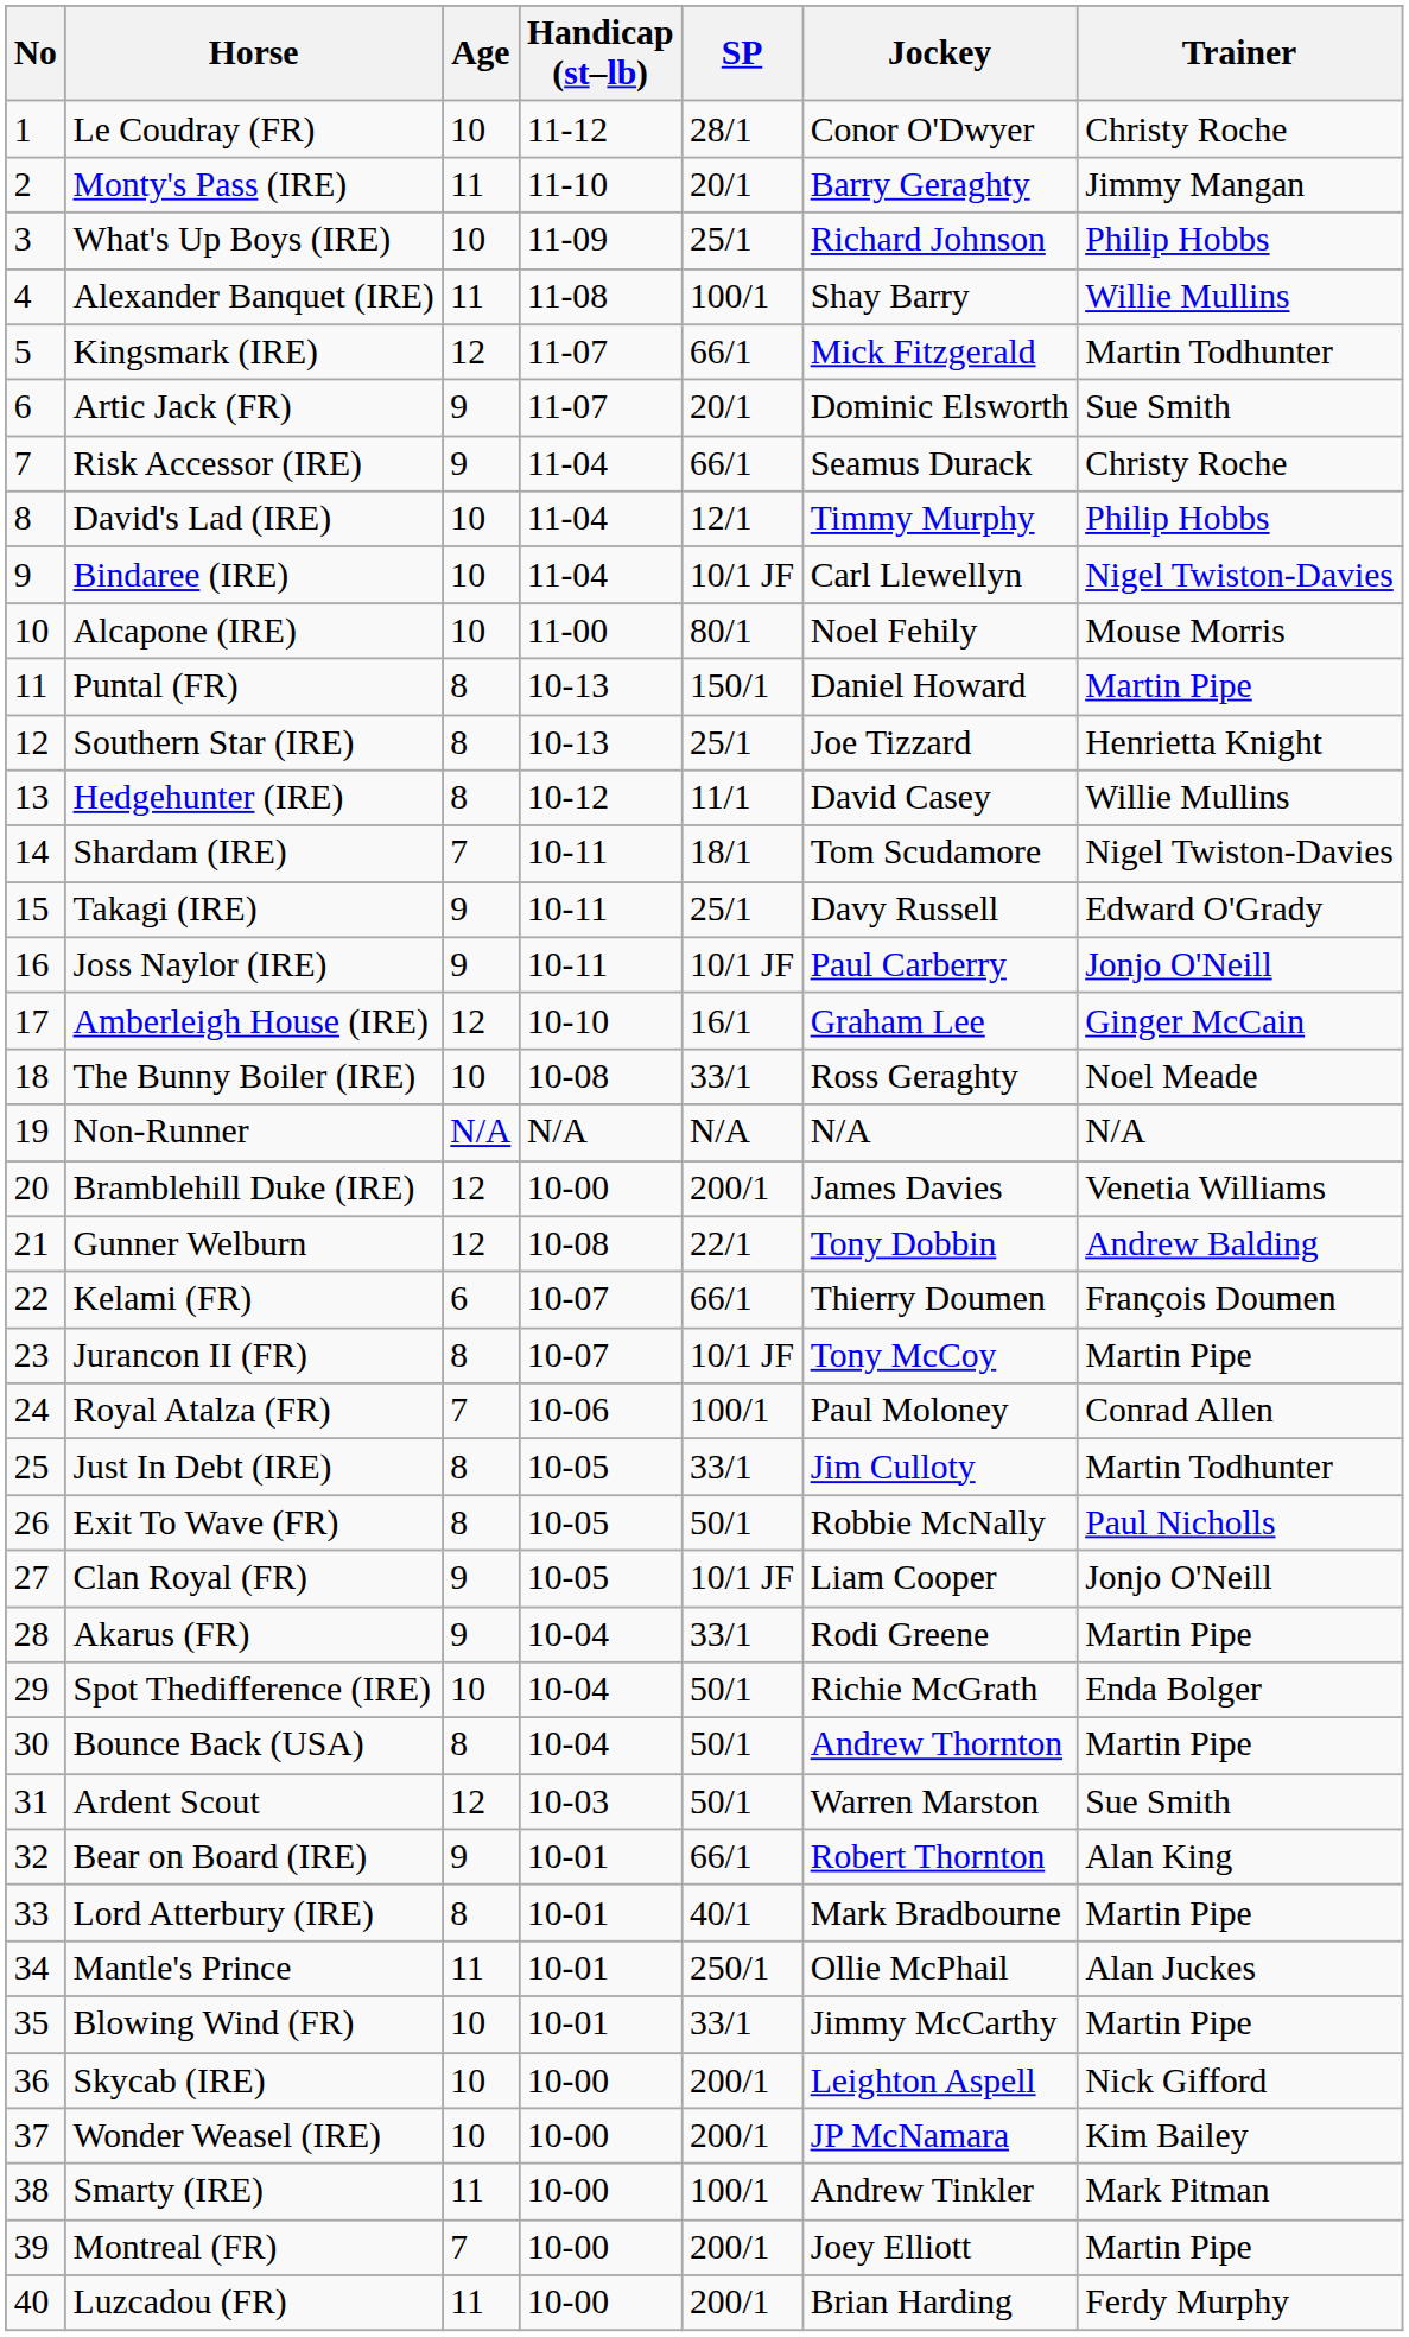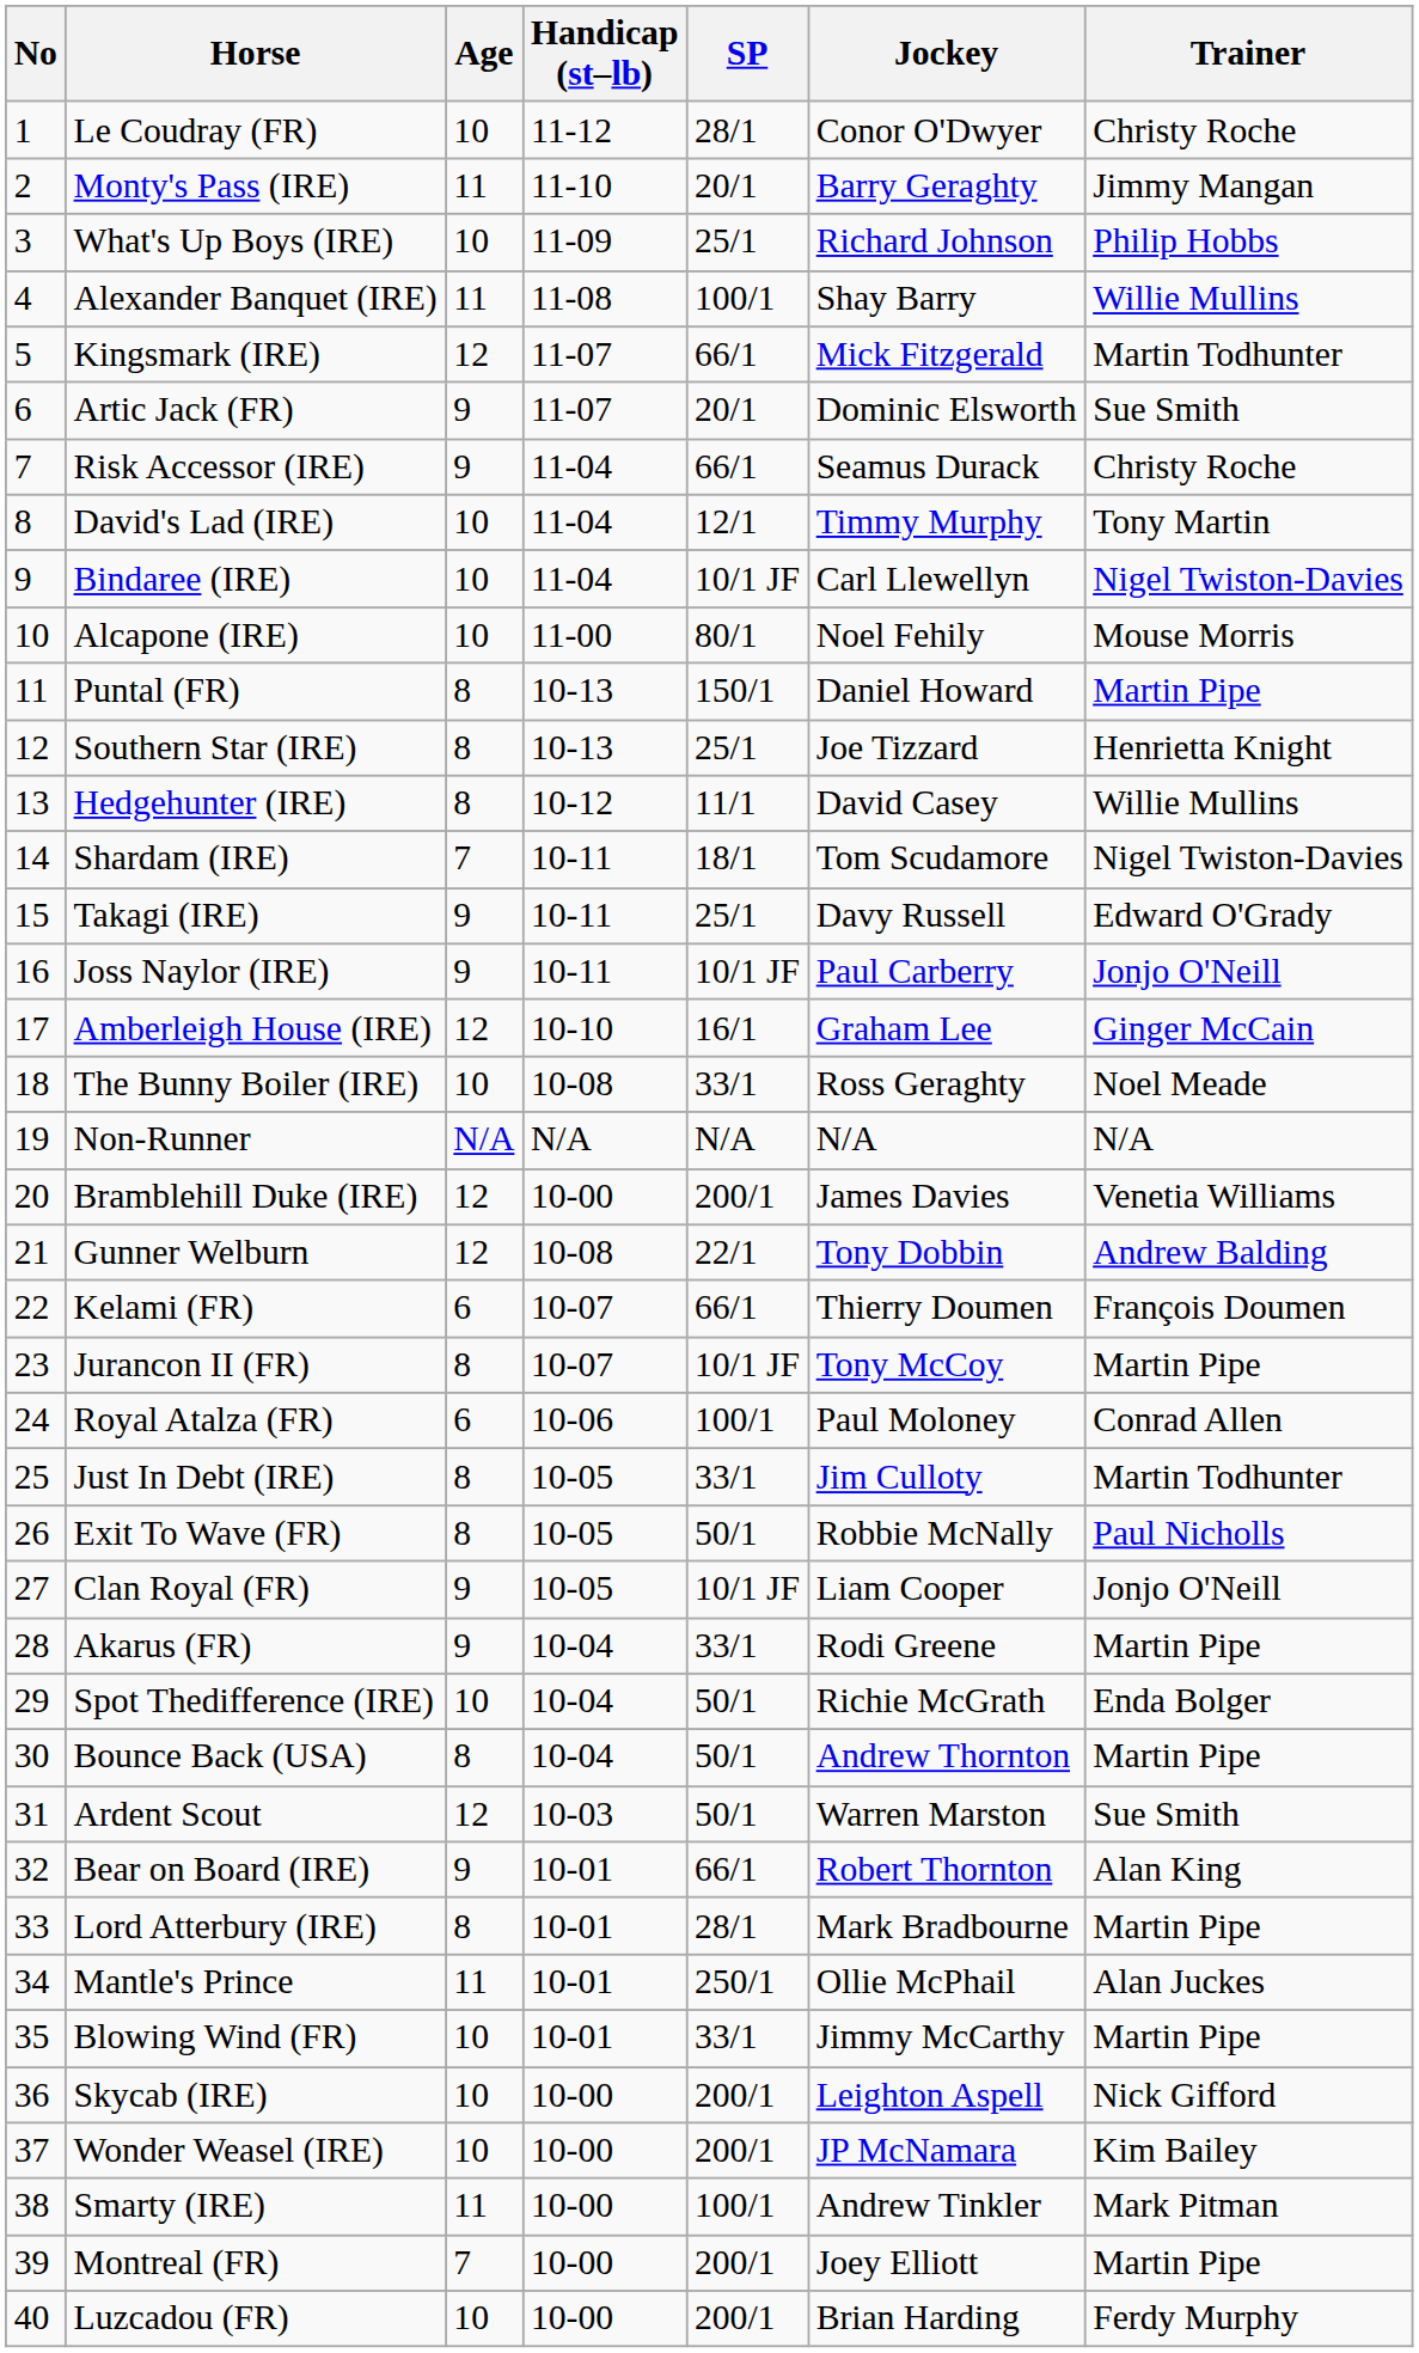 <table class="wikitable sortable">
 <tr>
 <th>No</th>
 <th>Horse</th>
 <th>Age</th>
 <th>Handicap<br>(<a href='#'>st</a>–<a href='#'>lb</a>)</th>
 <th><a href='#'>SP</a></th>
 <th>Jockey</th>
 <th>Trainer</th>
 </tr>
 <tr>
 <td>1</td>
 <td>Le Coudray (FR)</td>
 <td>10</td>
 <td>11-12</td>
 <td>28/1</td>
 <td>Conor O'Dwyer</td>
 <td>Christy Roche</td>
 </tr>
 <tr>
 <td>2</td>
 <td><a href='#'>Monty's Pass</a> (IRE)</td>
 <td>11</td>
 <td>11-10</td>
 <td>20/1</td>
 <td><a href='#'>Barry Geraghty</a></td>
 <td>Jimmy Mangan</td>
 </tr>
 <tr>
 <td>3</td>
 <td>What's Up Boys (IRE)</td>
 <td>10</td>
 <td>11-09</td>
 <td>25/1</td>
 <td><a href='#'>Richard Johnson</a></td>
 <td><a href='#'>Philip Hobbs</a></td>
 </tr>
 <tr>
 <td>4</td>
 <td>Alexander Banquet (IRE)</td>
 <td>11</td>
 <td>11-08</td>
 <td>100/1</td>
 <td>Shay Barry</td>
 <td><a href='#'>Willie Mullins</a></td>
 </tr>
 <tr>
 <td>5</td>
 <td>Kingsmark (IRE)</td>
 <td>12</td>
 <td>11-07</td>
 <td>66/1</td>
 <td><a href='#'>Mick Fitzgerald</a></td>
 <td>Martin Todhunter</td>
 </tr>
 <tr>
 <td>6</td>
 <td>Artic Jack (FR)</td>
 <td>9</td>
 <td>11-07</td>
 <td>20/1</td>
 <td>Dominic Elsworth</td>
 <td>Sue Smith</td>
 </tr>
 <tr>
 <td>7</td>
 <td>Risk Accessor (IRE)</td>
 <td>9</td>
 <td>11-04</td>
 <td>66/1</td>
 <td>Seamus Durack</td>
 <td>Christy Roche</td>
 </tr>
 <tr>
 <td>8</td>
 <td>David's Lad (IRE)</td>
 <td>10</td>
 <td>11-04</td>
 <td>12/1</td>
 <td><a href='#'>Timmy Murphy</a></td>
-<td><a href='#'>Philip Hobbs</a></td>
+<td>Tony Martin</td>
 </tr>
 <tr>
 <td>9</td>
 <td><a href='#'>Bindaree</a> (IRE)</td>
 <td>10</td>
 <td>11-04</td>
 <td>10/1 JF</td>
 <td>Carl Llewellyn</td>
 <td><a href='#'>Nigel Twiston-Davies</a></td>
 </tr>
 <tr>
 <td>10</td>
 <td>Alcapone (IRE)</td>
 <td>10</td>
 <td>11-00</td>
 <td>80/1</td>
 <td>Noel Fehily</td>
 <td>Mouse Morris</td>
 </tr>
 <tr>
 <td>11</td>
 <td>Puntal (FR)</td>
 <td>8</td>
 <td>10-13</td>
 <td>150/1</td>
 <td>Daniel Howard</td>
 <td><a href='#'>Martin Pipe</a></td>
 </tr>
 <tr>
 <td>12</td>
 <td>Southern Star (IRE)</td>
 <td>8</td>
 <td>10-13</td>
 <td>25/1</td>
 <td>Joe Tizzard</td>
 <td>Henrietta Knight</td>
 </tr>
 <tr>
 <td>13</td>
 <td><a href='#'>Hedgehunter</a> (IRE)</td>
 <td>8</td>
 <td>10-12</td>
 <td>11/1</td>
 <td>David Casey</td>
 <td>Willie Mullins</td>
 </tr>
 <tr>
 <td>14</td>
 <td>Shardam (IRE)</td>
 <td>7</td>
 <td>10-11</td>
 <td>18/1</td>
 <td>Tom Scudamore</td>
 <td>Nigel Twiston-Davies</td>
 </tr>
 <tr>
 <td>15</td>
 <td>Takagi (IRE)</td>
 <td>9</td>
 <td>10-11</td>
 <td>25/1</td>
 <td>Davy Russell</td>
 <td>Edward O'Grady</td>
 </tr>
 <tr>
 <td>16</td>
 <td>Joss Naylor (IRE)</td>
 <td>9</td>
 <td>10-11</td>
 <td>10/1 JF</td>
 <td><a href='#'>Paul Carberry</a></td>
 <td><a href='#'>Jonjo O'Neill</a></td>
 </tr>
 <tr>
 <td>17</td>
 <td><a href='#'>Amberleigh House</a> (IRE)</td>
 <td>12</td>
 <td>10-10</td>
 <td>16/1</td>
 <td><a href='#'>Graham Lee</a></td>
 <td><a href='#'>Ginger McCain</a></td>
 </tr>
 <tr>
 <td>18</td>
 <td>The Bunny Boiler (IRE)</td>
 <td>10</td>
 <td>10-08</td>
 <td>33/1</td>
 <td>Ross Geraghty</td>
 <td>Noel Meade</td>
 </tr>
 <tr>
 <td>19</td>
 <td>Non-Runner</td>
 <td><a href='#'>N/A</a></td>
 <td>N/A</td>
 <td>N/A</td>
 <td>N/A</td>
 <td>N/A</td>
 </tr>
 <tr>
 <td>20</td>
 <td>Bramblehill Duke (IRE)</td>
 <td>12</td>
 <td>10-00</td>
 <td>200/1</td>
 <td>James Davies</td>
 <td>Venetia Williams</td>
 </tr>
 <tr>
 <td>21</td>
 <td>Gunner Welburn</td>
 <td>12</td>
 <td>10-08</td>
 <td>22/1</td>
 <td><a href='#'>Tony Dobbin</a></td>
 <td><a href='#'>Andrew Balding</a></td>
 </tr>
 <tr>
 <td>22</td>
 <td>Kelami (FR)</td>
 <td>6</td>
 <td>10-07</td>
 <td>66/1</td>
 <td>Thierry Doumen</td>
 <td>François Doumen</td>
 </tr>
 <tr>
 <td>23</td>
 <td>Jurancon II (FR)</td>
 <td>8</td>
 <td>10-07</td>
 <td>10/1 JF</td>
 <td><a href='#'>Tony McCoy</a></td>
 <td>Martin Pipe</td>
 </tr>
 <tr>
 <td>24</td>
 <td>Royal Atalza (FR)</td>
-<td>7</td>
+<td>6</td>
 <td>10-06</td>
 <td>100/1</td>
 <td>Paul Moloney</td>
 <td>Conrad Allen</td>
 </tr>
 <tr>
 <td>25</td>
 <td>Just In Debt (IRE)</td>
 <td>8</td>
 <td>10-05</td>
 <td>33/1</td>
 <td><a href='#'>Jim Culloty</a></td>
 <td>Martin Todhunter</td>
 </tr>
 <tr>
 <td>26</td>
 <td>Exit To Wave (FR)</td>
 <td>8</td>
 <td>10-05</td>
 <td>50/1</td>
 <td>Robbie McNally</td>
 <td><a href='#'>Paul Nicholls</a></td>
 </tr>
 <tr>
 <td>27</td>
 <td>Clan Royal (FR)</td>
 <td>9</td>
 <td>10-05</td>
 <td>10/1 JF</td>
 <td>Liam Cooper</td>
 <td>Jonjo O'Neill</td>
 </tr>
 <tr>
 <td>28</td>
 <td>Akarus (FR)</td>
 <td>9</td>
 <td>10-04</td>
 <td>33/1</td>
 <td>Rodi Greene</td>
 <td>Martin Pipe</td>
 </tr>
 <tr>
 <td>29</td>
 <td>Spot Thedifference (IRE)</td>
 <td>10</td>
 <td>10-04</td>
 <td>50/1</td>
 <td>Richie McGrath</td>
 <td>Enda Bolger</td>
 </tr>
 <tr>
 <td>30</td>
 <td>Bounce Back (USA)</td>
 <td>8</td>
 <td>10-04</td>
 <td>50/1</td>
 <td><a href='#'>Andrew Thornton</a></td>
 <td>Martin Pipe</td>
 </tr>
 <tr>
 <td>31</td>
 <td>Ardent Scout</td>
 <td>12</td>
 <td>10-03</td>
 <td>50/1</td>
 <td>Warren Marston</td>
 <td>Sue Smith</td>
 </tr>
 <tr>
 <td>32</td>
 <td>Bear on Board (IRE)</td>
 <td>9</td>
 <td>10-01</td>
 <td>66/1</td>
 <td><a href='#'>Robert Thornton</a></td>
 <td>Alan King</td>
 </tr>
 <tr>
 <td>33</td>
 <td>Lord Atterbury (IRE)</td>
 <td>8</td>
 <td>10-01</td>
-<td>40/1</td>
+<td>28/1</td>
 <td>Mark Bradbourne</td>
 <td>Martin Pipe</td>
 </tr>
 <tr>
 <td>34</td>
 <td>Mantle's Prince</td>
 <td>11</td>
 <td>10-01</td>
 <td>250/1</td>
 <td>Ollie McPhail</td>
 <td>Alan Juckes</td>
 </tr>
 <tr>
 <td>35</td>
 <td>Blowing Wind (FR)</td>
 <td>10</td>
 <td>10-01</td>
 <td>33/1</td>
 <td>Jimmy McCarthy</td>
 <td>Martin Pipe</td>
 </tr>
 <tr>
 <td>36</td>
 <td>Skycab (IRE)</td>
 <td>10</td>
 <td>10-00</td>
 <td>200/1</td>
 <td><a href='#'>Leighton Aspell</a></td>
 <td>Nick Gifford</td>
 </tr>
 <tr>
 <td>37</td>
 <td>Wonder Weasel (IRE)</td>
 <td>10</td>
 <td>10-00</td>
 <td>200/1</td>
 <td><a href='#'>JP McNamara</a></td>
 <td>Kim Bailey</td>
 </tr>
 <tr>
 <td>38</td>
 <td>Smarty (IRE)</td>
 <td>11</td>
 <td>10-00</td>
 <td>100/1</td>
 <td>Andrew Tinkler</td>
 <td>Mark Pitman</td>
 </tr>
 <tr>
 <td>39</td>
 <td>Montreal (FR)</td>
 <td>7</td>
 <td>10-00</td>
 <td>200/1</td>
 <td>Joey Elliott</td>
 <td>Martin Pipe</td>
 </tr>
 <tr>
 <td>40</td>
 <td>Luzcadou (FR)</td>
-<td>11</td>
+<td>10</td>
 <td>10-00</td>
 <td>200/1</td>
 <td>Brian Harding</td>
 <td>Ferdy Murphy</td>
 </tr>
 </table>
